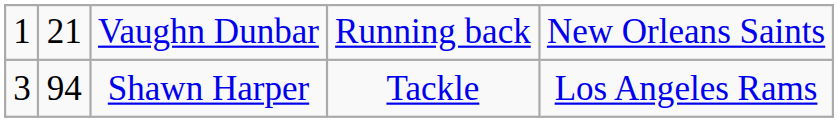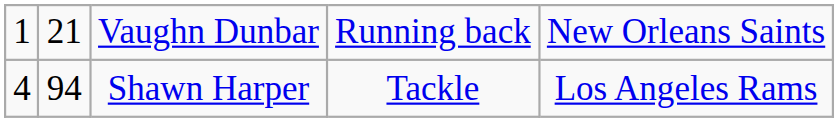 <table class="wikitable" style="text-align:center">
 <tr>
 <td>1</td>
 <td>21</td>
 <td><a href='#'>Vaughn Dunbar</a></td>
 <td><a href='#'>Running back</a></td>
 <td><a href='#'>New Orleans Saints</a></td>
 </tr>
 <tr>
-<td>3</td>
+<td>4</td>
 <td>94</td>
 <td><a href='#'>Shawn Harper</a></td>
 <td><a href='#'>Tackle</a></td>
 <td><a href='#'>Los Angeles Rams</a></td>
 </tr>
 </table>
